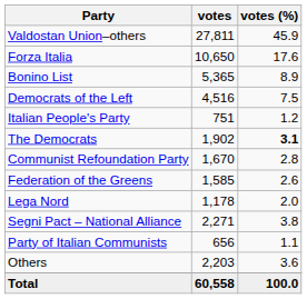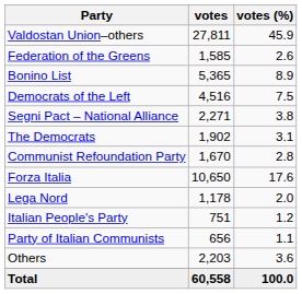 <table class="wikitable" style="font-size:95%">
 <tr bgcolor="EFEFEF">
 <th>Party</th>
 <th>votes</th>
 <th>votes (%)</th>
 </tr>
 <tr>
 <td><a href='#'>Valdostan Union</a>–others</td>
 <td align=right>27,811</td>
 <td align=right>45.9</td>
 </tr>
 <tr>
-<td><a href='#'>Forza Italia</a></td>
-<td align=right>10,650</td>
-<td align=right>17.6</td>
+<td><a href='#'>Federation of the Greens</a></td>
+<td align=right>1,585</td>
+<td align=right>2.6</td>
 </tr>
 <tr>
 <td><a href='#'>Bonino List</a></td>
 <td align=right>5,365</td>
 <td align=right>8.9</td>
 </tr>
 <tr>
 <td><a href='#'>Democrats of the Left</a></td>
 <td align=right>4,516</td>
 <td align=right>7.5</td>
 </tr>
 <tr>
-<td><a href='#'>Italian People's Party</a></td>
-<td align=right>751</td>
-<td align=right>1.2</td>
+<td><a href='#'>Segni Pact – National Alliance</a></td>
+<td align=right>2,271</td>
+<td align=right>3.8</td>
 </tr>
 <tr>
 <td><a href='#'>The Democrats</a></td>
 <td align=right>1,902</td>
-<td align=right><strong>3.1</strong></td>
+<td align=right>3.1</td>
 </tr>
 <tr>
 <td><a href='#'>Communist Refoundation Party</a></td>
 <td align=right>1,670</td>
 <td align=right>2.8</td>
 </tr>
 <tr>
-<td><a href='#'>Federation of the Greens</a></td>
-<td align=right>1,585</td>
-<td align=right>2.6</td>
+<td><a href='#'>Forza Italia</a></td>
+<td align=right>10,650</td>
+<td align=right>17.6</td>
 </tr>
 <tr>
 <td><a href='#'>Lega Nord</a></td>
 <td align=right>1,178</td>
 <td align=right>2.0</td>
 </tr>
 <tr>
-<td><a href='#'>Segni Pact – National Alliance</a></td>
-<td align=right>2,271</td>
-<td align=right>3.8</td>
+<td><a href='#'>Italian People's Party</a></td>
+<td align=right>751</td>
+<td align=right>1.2</td>
 </tr>
 <tr>
 <td><a href='#'>Party of Italian Communists</a></td>
 <td align=right>656</td>
 <td align=right>1.1</td>
 </tr>
 <tr>
 <td>Others</td>
 <td align=right>2,203</td>
 <td align=right>3.6</td>
 </tr>
 <tr>
 </tr>
 <tr bgcolor="EFEFEF">
 <td><strong>Total</strong></td>
 <td align=right><strong>60,558</strong></td>
 <td align=right><strong>100.0</strong></td>
 </tr>
 </table>
